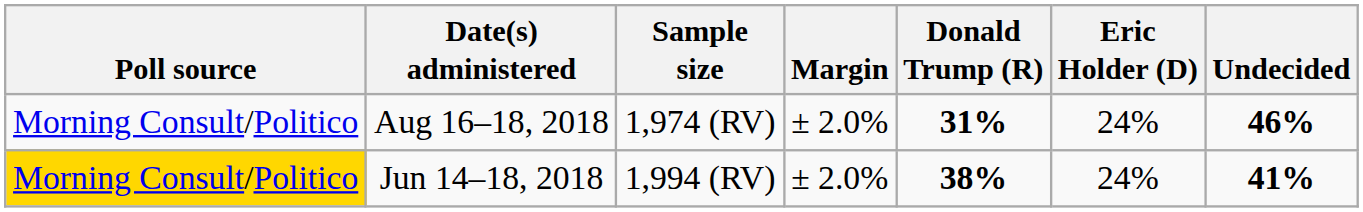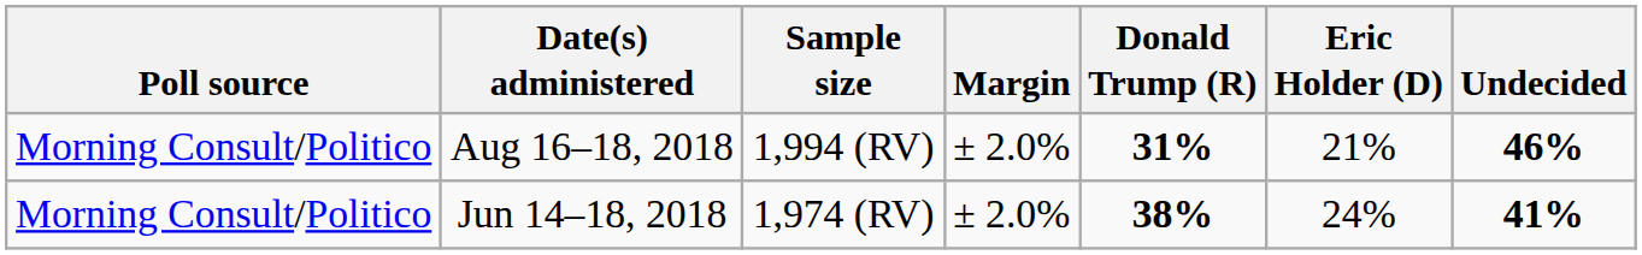 <table class="wikitable sortable" style="font-size:90%;text-align:center;">
 <tr valign=bottom style="font-size:90%;">
 <th>Poll source</th>
 <th>Date(s)<br>administered</th>
 <th>Sample<br>size</th>
 <th>Margin<br></th>
 <th>Donald<br>Trump (R)</th>
 <th>Eric<br>Holder (D)</th>
 <th>Undecided</th>
 </tr>
 <tr>
 <td style="text-align:left;"><a href='#'>Morning Consult</a>/<a href='#'>Politico</a></td>
 <td>Aug 16–18, 2018</td>
-<td>1,974 (RV)</td>
+<td>1,994 (RV)</td>
 <td>± 2.0%</td>
 <td><strong>31%</strong></td>
-<td>24%</td>
+<td>21%</td>
 <td><strong>46%</strong></td>
 </tr>
 <tr>
-<td style="background: gold; text-align:left;"><a href='#'>Morning Consult</a>/<a href='#'>Politico</a></td>
+<td style="text-align:left;"><a href='#'>Morning Consult</a>/<a href='#'>Politico</a></td>
 <td>Jun 14–18, 2018</td>
-<td>1,994 (RV)</td>
+<td>1,974 (RV)</td>
 <td>± 2.0%</td>
 <td><strong>38%</strong></td>
 <td>24%</td>
 <td><strong>41%</strong></td>
 </tr>
 </table>
